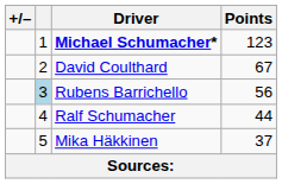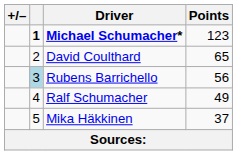 <table class="wikitable" style="font-size: 85%;">
 <tr>
 <th scope="col">+/–</th>
 <th scope="col"></th>
 <th scope="col">Driver</th>
 <th scope="col">Points</th>
 </tr>
 <tr>
 <td align="left"></td>
-<td>1</td>
+<td><strong>1</strong></td>
 <td> <strong><a href='#'>Michael Schumacher</a>*</strong></td>
 <td align="right">123</td>
 </tr>
 <tr>
 <td align="left"></td>
 <td>2</td>
 <td> <a href='#'>David Coulthard</a></td>
-<td align="right">67</td>
+<td align="right">65</td>
 </tr>
 <tr>
 <td align="left"></td>
 <td style="background: lightblue;">3</td>
 <td> <a href='#'>Rubens Barrichello</a></td>
 <td align="right">56</td>
 </tr>
 <tr>
 <td align="left"></td>
 <td>4</td>
 <td> <a href='#'>Ralf Schumacher</a></td>
-<td align="right">44</td>
+<td align="right">49</td>
 </tr>
 <tr>
 <td align="left"></td>
 <td>5</td>
 <td> <a href='#'>Mika Häkkinen</a></td>
 <td align="right">37</td>
 </tr>
 <tr>
 <th colspan=4>Sources:</th>
 </tr>
 </table>
